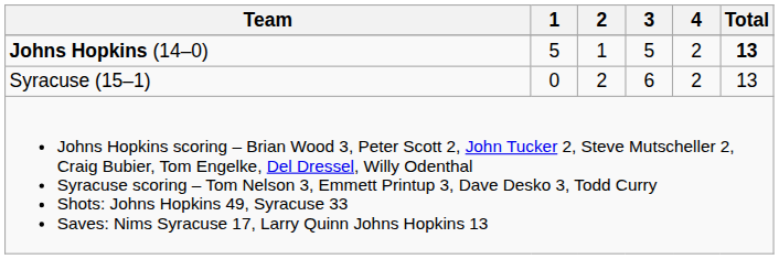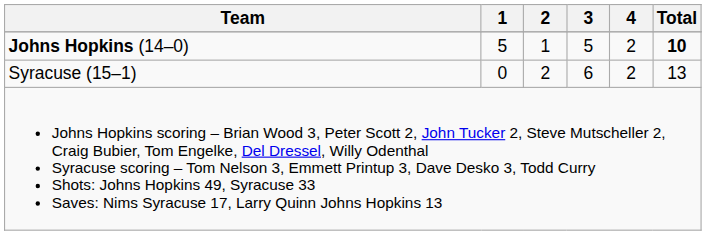 <table class="wikitable" style="text-align:center; max-width:40em">
 <tr>
 <th>Team</th>
 <th style="width:2em">1</th>
 <th style="width:2em">2</th>
 <th style="width:2em">3</th>
 <th style="width:2em">4</th>
 <th style="width:2em">Total</th>
 </tr>
 <tr>
 </tr>
 <tr>
 <td style="text-align:left"><strong>Johns Hopkins</strong> (14–0)</td>
 <td>5</td>
 <td>1</td>
 <td>5</td>
 <td>2</td>
-<td><strong>13</strong></td>
+<td><strong>10</strong></td>
 </tr>
 <tr>
 <td style="text-align:left">Syracuse (15–1)</td>
 <td>0</td>
 <td>2</td>
 <td>6</td>
 <td>2</td>
 <td>13</td>
 </tr>
 <tr>
 <td colspan=6 style="text-align:left; font-size:88%;"><br><ul><li>Johns Hopkins scoring – Brian Wood 3, Peter Scott 2, <a href='#'>John Tucker</a> 2, Steve Mutscheller 2, Craig Bubier, Tom Engelke, <a href='#'>Del Dressel</a>, Willy Odenthal</li><li>Syracuse scoring – Tom Nelson 3, Emmett Printup 3, Dave Desko 3, Todd Curry</li><li>Shots: Johns Hopkins 49, Syracuse 33</li><li>Saves: Nims Syracuse 17, Larry Quinn Johns Hopkins 13</li></ul></td>
 </tr>
 </table>
